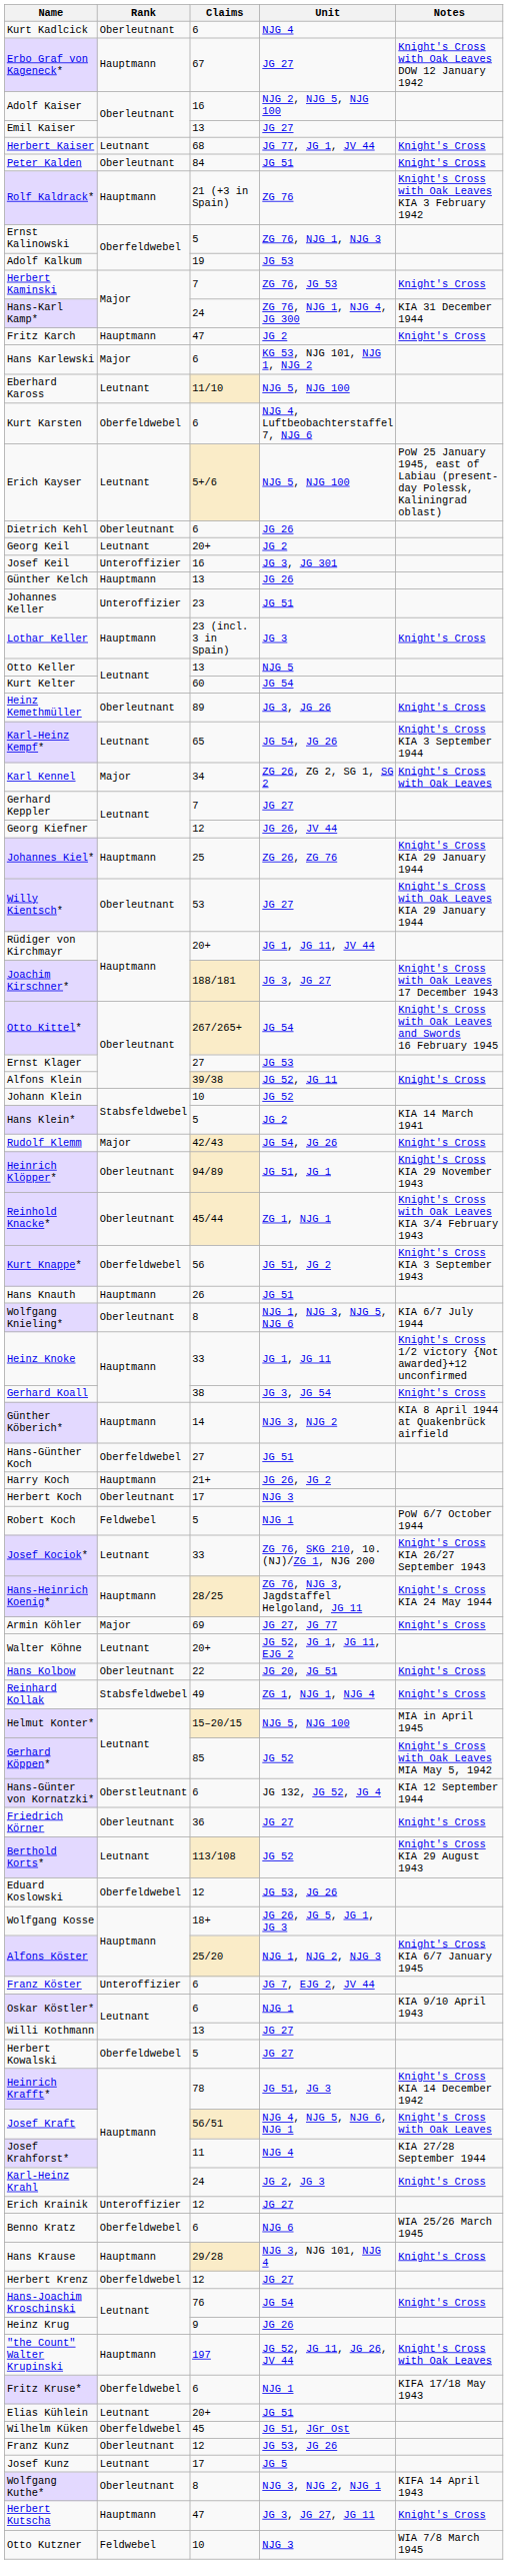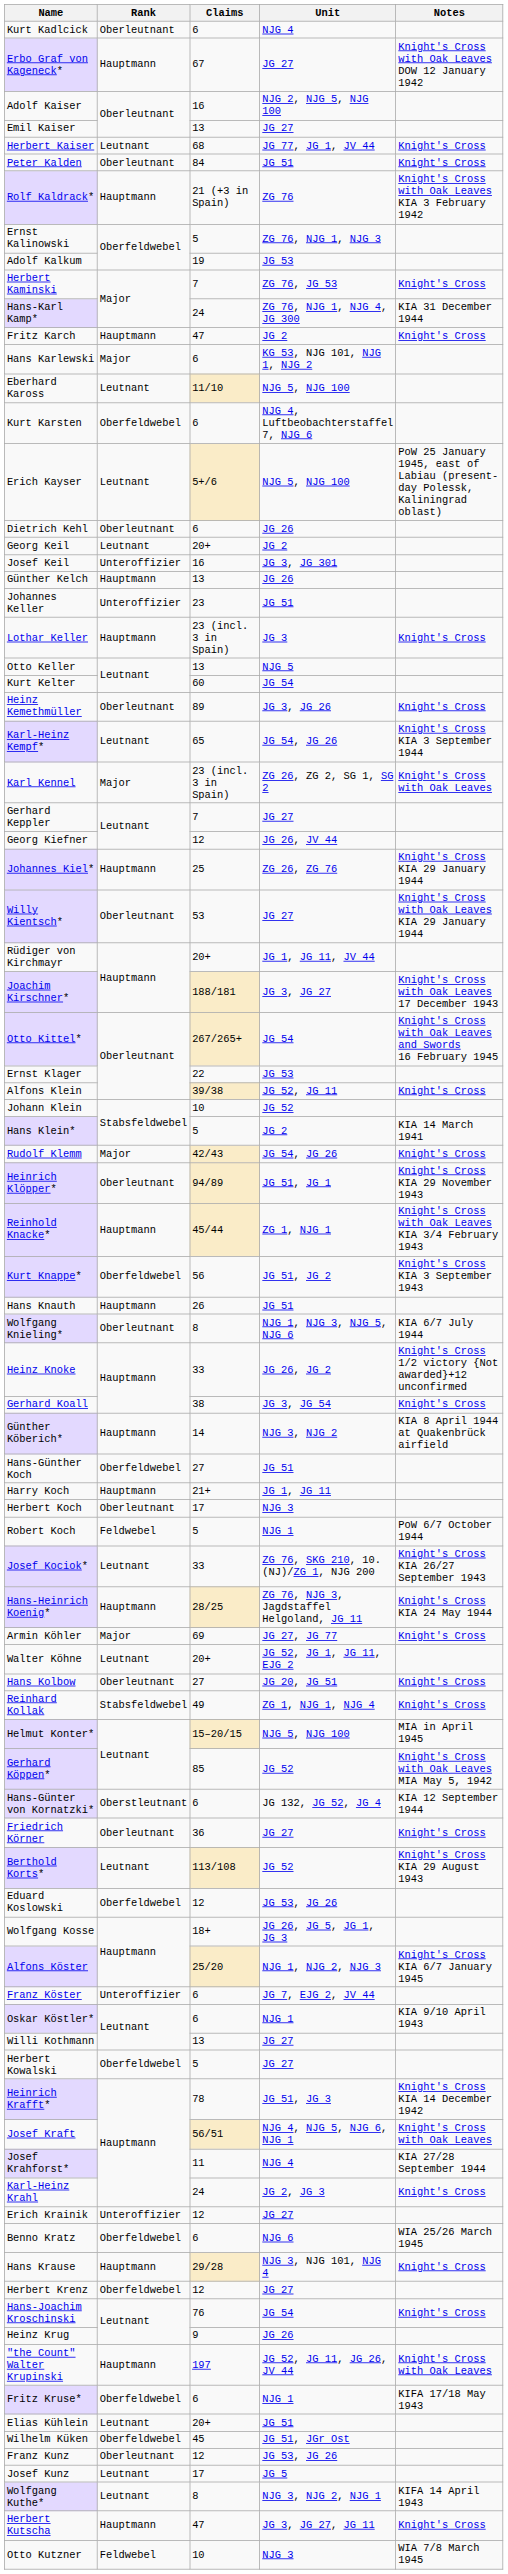 <table class="wikitable" style="width:100%;">
 <tr>
 <th width="22%">Name</th>
 <th width="8%">Rank</th>
 <th width="18%">Claims</th>
 <th width="22%">Unit</th>
 <th width="30%">Notes</th>
 </tr>
 <tr>
 <td>Kurt Kadlcick</td>
 <td>Oberleutnant</td>
 <td>6</td>
 <td><a href='#'>NJG 4</a></td>
 <td></td>
 </tr>
 <tr>
 <td style="background:#e3d9ff;" align="left"><a href='#'>Erbo Graf von Kageneck</a>*</td>
 <td>Hauptmann</td>
 <td>67</td>
 <td><a href='#'>JG 27</a></td>
 <td><a href='#'>Knight's Cross with Oak Leaves</a><br>DOW 12 January 1942</td>
 </tr>
 <tr>
 <td>Adolf Kaiser</td>
 <td rowspan="2">Oberleutnant</td>
 <td>16</td>
 <td><a href='#'>NJG 2</a>, <a href='#'>NJG 5</a>, <a href='#'>NJG 100</a></td>
 <td></td>
 </tr>
 <tr>
 <td>Emil Kaiser</td>
 <td>13</td>
 <td><a href='#'>JG 27</a></td>
 <td></td>
 </tr>
 <tr>
 <td><a href='#'>Herbert Kaiser</a></td>
 <td>Leutnant</td>
 <td>68</td>
 <td><a href='#'>JG 77</a>, <a href='#'>JG 1</a>, <a href='#'>JV 44</a></td>
 <td><a href='#'>Knight's Cross</a></td>
 </tr>
 <tr>
 <td><a href='#'>Peter Kalden</a></td>
 <td>Oberleutnant</td>
 <td>84</td>
 <td><a href='#'>JG 51</a></td>
 <td><a href='#'>Knight's Cross</a></td>
 </tr>
 <tr>
 <td style="background:#e3d9ff;" align="left"><a href='#'>Rolf Kaldrack</a>*</td>
 <td>Hauptmann</td>
 <td>21 (+3 in Spain)</td>
 <td><a href='#'>ZG 76</a></td>
 <td><a href='#'>Knight's Cross with Oak Leaves</a><br>KIA 3 February 1942</td>
 </tr>
 <tr>
 <td>Ernst Kalinowski</td>
 <td rowspan="2">Oberfeldwebel</td>
 <td>5</td>
 <td><a href='#'>ZG 76</a>, <a href='#'>NJG 1</a>, <a href='#'>NJG 3</a></td>
 <td></td>
 </tr>
 <tr>
 <td>Adolf Kalkum</td>
 <td>19</td>
 <td><a href='#'>JG 53</a></td>
 <td></td>
 </tr>
 <tr>
 <td><a href='#'>Herbert Kaminski</a></td>
 <td rowspan="2">Major</td>
 <td>7</td>
 <td><a href='#'>ZG 76</a>, <a href='#'>JG 53</a></td>
 <td><a href='#'>Knight's Cross</a></td>
 </tr>
 <tr>
 <td style="background:#e3d9ff;" align="left">Hans-Karl Kamp*</td>
 <td>24</td>
 <td><a href='#'>ZG 76</a>, <a href='#'>NJG 1</a>, <a href='#'>NJG 4</a>, <a href='#'>JG 300</a></td>
 <td>KIA 31 December 1944</td>
 </tr>
 <tr>
 <td>Fritz Karch</td>
 <td>Hauptmann</td>
 <td>47</td>
 <td><a href='#'>JG 2</a></td>
 <td><a href='#'>Knight's Cross</a></td>
 </tr>
 <tr>
 <td>Hans Karlewski</td>
 <td>Major</td>
 <td>6</td>
 <td><a href='#'>KG 53</a>, NJG 101, <a href='#'>NJG 1</a>, <a href='#'>NJG 2</a></td>
 <td></td>
 </tr>
 <tr>
 <td>Eberhard Kaross</td>
 <td>Leutnant</td>
 <td style="background:#faecc8" align="left">11/10</td>
 <td><a href='#'>NJG 5</a>, <a href='#'>NJG 100</a></td>
 <td></td>
 </tr>
 <tr>
 <td>Kurt Karsten</td>
 <td>Oberfeldwebel</td>
 <td>6</td>
 <td><a href='#'>NJG 4</a>, Luftbeobachterstaffel 7, <a href='#'>NJG 6</a></td>
 <td></td>
 </tr>
 <tr>
 <td>Erich Kayser</td>
 <td>Leutnant</td>
 <td style="background:#faecc8" align="left">5+/6</td>
 <td><a href='#'>NJG 5</a>, <a href='#'>NJG 100</a></td>
 <td>PoW 25 January 1945, east of Labiau (present-day Polessk, Kaliningrad oblast)</td>
 </tr>
 <tr>
 <td>Dietrich Kehl</td>
 <td>Oberleutnant</td>
 <td>6</td>
 <td><a href='#'>JG 26</a></td>
 <td></td>
 </tr>
 <tr>
 <td>Georg Keil</td>
 <td>Leutnant</td>
 <td>20+</td>
 <td><a href='#'>JG 2</a></td>
 <td></td>
 </tr>
 <tr>
 <td>Josef Keil</td>
 <td>Unteroffizier</td>
 <td>16</td>
 <td><a href='#'>JG 3</a>, <a href='#'>JG 301</a></td>
 <td></td>
 </tr>
 <tr>
 <td>Günther Kelch</td>
 <td>Hauptmann</td>
 <td>13</td>
 <td><a href='#'>JG 26</a></td>
 <td></td>
 </tr>
 <tr>
 <td>Johannes Keller</td>
 <td>Unteroffizier</td>
 <td>23</td>
 <td><a href='#'>JG 51</a></td>
 <td></td>
 </tr>
 <tr>
 <td><a href='#'>Lothar Keller</a></td>
 <td>Hauptmann</td>
 <td>23 (incl. 3 in Spain)</td>
 <td><a href='#'>JG 3</a></td>
 <td><a href='#'>Knight's Cross</a></td>
 </tr>
 <tr>
 <td>Otto Keller</td>
 <td rowspan="2">Leutnant</td>
 <td>13</td>
 <td><a href='#'>NJG 5</a></td>
 <td></td>
 </tr>
 <tr>
 <td>Kurt Kelter</td>
 <td>60</td>
 <td><a href='#'>JG 54</a></td>
 <td></td>
 </tr>
 <tr>
 <td><a href='#'>Heinz Kemethmüller</a></td>
 <td>Oberleutnant</td>
 <td>89</td>
 <td><a href='#'>JG 3</a>, <a href='#'>JG 26</a></td>
 <td><a href='#'>Knight's Cross</a></td>
 </tr>
 <tr>
 <td style="background:#e3d9ff;" align="left"><a href='#'>Karl-Heinz Kempf</a>*</td>
 <td>Leutnant</td>
 <td>65</td>
 <td><a href='#'>JG 54</a>, <a href='#'>JG 26</a></td>
 <td><a href='#'>Knight's Cross</a><br>KIA 3 September 1944</td>
 </tr>
 <tr>
 <td><a href='#'>Karl Kennel</a></td>
 <td>Major</td>
-<td>34</td>
+<td>23 (incl. 3 in Spain)</td>
 <td><a href='#'>ZG 26</a>, ZG 2, SG 1, <a href='#'>SG 2</a></td>
 <td><a href='#'>Knight's Cross with Oak Leaves</a></td>
 </tr>
 <tr>
 <td>Gerhard Keppler</td>
 <td rowspan="2">Leutnant</td>
 <td>7</td>
 <td><a href='#'>JG 27</a></td>
 <td></td>
 </tr>
 <tr>
 <td>Georg Kiefner</td>
 <td>12</td>
 <td><a href='#'>JG 26</a>, <a href='#'>JV 44</a></td>
 <td></td>
 </tr>
 <tr>
 <td style="background:#e3d9ff;" align="left"><a href='#'>Johannes Kiel</a>*</td>
 <td>Hauptmann</td>
 <td>25</td>
 <td><a href='#'>ZG 26</a>, <a href='#'>ZG 76</a></td>
 <td><a href='#'>Knight's Cross</a><br>KIA 29 January 1944</td>
 </tr>
 <tr>
 <td style="background:#e3d9ff;" align="left"><a href='#'>Willy Kientsch</a>*</td>
 <td>Oberleutnant</td>
 <td>53</td>
 <td><a href='#'>JG 27</a></td>
 <td><a href='#'>Knight's Cross with Oak Leaves</a><br>KIA 29 January 1944</td>
 </tr>
 <tr>
 <td>Rüdiger von Kirchmayr</td>
 <td rowspan="2">Hauptmann</td>
 <td>20+</td>
 <td><a href='#'>JG 1</a>, <a href='#'>JG 11</a>, <a href='#'>JV 44</a></td>
 <td></td>
 </tr>
 <tr>
 <td style="background:#e3d9ff;" align="left"><a href='#'>Joachim Kirschner</a>*</td>
 <td style="background:#faecc8" align="left">188/181</td>
 <td><a href='#'>JG 3</a>, <a href='#'>JG 27</a></td>
 <td><a href='#'>Knight's Cross with Oak Leaves</a><br>17 December 1943</td>
 </tr>
 <tr>
 <td style="background:#e3d9ff;" align="left"><a href='#'>Otto Kittel</a>*</td>
 <td rowspan="3">Oberleutnant</td>
 <td style="background:#faecc8" align="left">267/265+</td>
 <td><a href='#'>JG 54</a></td>
 <td><a href='#'>Knight's Cross with Oak Leaves and Swords</a><br>16 February 1945</td>
 </tr>
 <tr>
 <td>Ernst Klager</td>
-<td>27</td>
+<td>22</td>
 <td><a href='#'>JG 53</a></td>
 <td></td>
 </tr>
 <tr>
 <td>Alfons Klein</td>
 <td style="background:#faecc8" align="left">39/38</td>
 <td><a href='#'>JG 52</a>, <a href='#'>JG 11</a></td>
 <td><a href='#'>Knight's Cross</a></td>
 </tr>
 <tr>
 <td>Johann Klein</td>
 <td rowspan="2">Stabsfeldwebel</td>
 <td>10</td>
 <td><a href='#'>JG 52</a></td>
 <td></td>
 </tr>
 <tr>
 <td style="background:#e3d9ff;" align="left">Hans Klein*</td>
 <td>5</td>
 <td><a href='#'>JG 2</a></td>
 <td>KIA 14 March 1941</td>
 </tr>
 <tr>
 <td><a href='#'>Rudolf Klemm</a></td>
 <td>Major</td>
 <td style="background:#faecc8" align="left">42/43</td>
 <td><a href='#'>JG 54</a>, <a href='#'>JG 26</a></td>
 <td><a href='#'>Knight's Cross</a></td>
 </tr>
 <tr>
 <td style="background:#e3d9ff;" align="left"><a href='#'>Heinrich Klöpper</a>*</td>
 <td>Oberleutnant</td>
 <td style="background:#faecc8" align="left">94/89</td>
 <td><a href='#'>JG 51</a>, <a href='#'>JG 1</a></td>
 <td><a href='#'>Knight's Cross</a><br>KIA 29 November 1943</td>
 </tr>
 <tr>
 <td style="background:#e3d9ff;" align="left"><a href='#'>Reinhold Knacke</a>*</td>
-<td>Oberleutnant</td>
+<td>Hauptmann</td>
 <td style="background:#faecc8" align="left">45/44</td>
 <td><a href='#'>ZG 1</a>, <a href='#'>NJG 1</a></td>
 <td><a href='#'>Knight's Cross with Oak Leaves</a><br>KIA 3/4 February 1943</td>
 </tr>
 <tr>
 <td style="background:#e3d9ff;" align="left"><a href='#'>Kurt Knappe</a>*</td>
 <td>Oberfeldwebel</td>
 <td>56</td>
 <td><a href='#'>JG 51</a>, <a href='#'>JG 2</a></td>
 <td><a href='#'>Knight's Cross</a><br>KIA 3 September 1943</td>
 </tr>
 <tr>
 <td>Hans Knauth</td>
 <td>Hauptmann</td>
 <td>26</td>
 <td><a href='#'>JG 51</a></td>
 <td></td>
 </tr>
 <tr>
 <td style="background:#e3d9ff;" align="left">Wolfgang Knieling*</td>
 <td>Oberleutnant</td>
 <td>8</td>
 <td><a href='#'>NJG 1</a>, <a href='#'>NJG 3</a>, <a href='#'>NJG 5</a>, <a href='#'>NJG 6</a></td>
 <td>KIA 6/7 July 1944</td>
 </tr>
 <tr>
 <td><a href='#'>Heinz Knoke</a></td>
 <td rowspan="2">Hauptmann</td>
 <td>33</td>
-<td><a href='#'>JG 1</a>, <a href='#'>JG 11</a></td>
+<td><a href='#'>JG 26</a>, <a href='#'>JG 2</a></td>
 <td><a href='#'>Knight's Cross</a><br>1/2 victory {Not awarded}+12 unconfirmed</td>
 </tr>
 <tr>
 <td><a href='#'>Gerhard Koall</a></td>
 <td>38</td>
 <td><a href='#'>JG 3</a>, <a href='#'>JG 54</a></td>
 <td><a href='#'>Knight's Cross</a></td>
 </tr>
 <tr>
 <td style="background:#e3d9ff;" align="left">Günther Köberich*</td>
 <td>Hauptmann</td>
 <td>14</td>
 <td><a href='#'>NJG 3</a>, <a href='#'>NJG 2</a></td>
 <td>KIA 8 April 1944 at Quakenbrück airfield</td>
 </tr>
 <tr>
 <td>Hans-Günther Koch</td>
 <td>Oberfeldwebel</td>
 <td>27</td>
 <td><a href='#'>JG 51</a></td>
 <td></td>
 </tr>
 <tr>
 <td>Harry Koch</td>
 <td>Hauptmann</td>
 <td>21+</td>
-<td><a href='#'>JG 26</a>, <a href='#'>JG 2</a></td>
+<td><a href='#'>JG 1</a>, <a href='#'>JG 11</a></td>
 <td></td>
 </tr>
 <tr>
 <td>Herbert Koch</td>
 <td>Oberleutnant</td>
 <td>17</td>
 <td><a href='#'>NJG 3</a></td>
 <td></td>
 </tr>
 <tr>
 <td>Robert Koch</td>
 <td>Feldwebel</td>
 <td>5</td>
 <td><a href='#'>NJG 1</a></td>
 <td>PoW 6/7 October 1944</td>
 </tr>
 <tr>
 <td style="background:#e3d9ff;" align="left"><a href='#'>Josef Kociok</a>*</td>
 <td>Leutnant</td>
 <td>33</td>
 <td><a href='#'>ZG 76</a>, <a href='#'>SKG 210</a>, 10.(NJ)/<a href='#'>ZG 1</a>, NJG 200</td>
 <td><a href='#'>Knight's Cross</a><br>KIA 26/27 September 1943</td>
 </tr>
 <tr>
 <td style="background:#e3d9ff;" align="left"><a href='#'>Hans-Heinrich Koenig</a>*</td>
 <td>Hauptmann</td>
 <td style="background:#faecc8" align="left">28/25</td>
 <td><a href='#'>ZG 76</a>, <a href='#'>NJG 3</a>, Jagdstaffel Helgoland, <a href='#'>JG 11</a></td>
 <td><a href='#'>Knight's Cross</a><br>KIA 24 May 1944</td>
 </tr>
 <tr>
 <td>Armin Köhler</td>
 <td>Major</td>
 <td>69</td>
 <td><a href='#'>JG 27</a>, <a href='#'>JG 77</a></td>
 <td><a href='#'>Knight's Cross</a></td>
 </tr>
 <tr>
 <td>Walter Köhne</td>
 <td>Leutnant</td>
 <td>20+</td>
 <td><a href='#'>JG 52</a>, <a href='#'>JG 1</a>, <a href='#'>JG 11</a>, <a href='#'>EJG 2</a></td>
 <td></td>
 </tr>
 <tr>
 <td><a href='#'>Hans Kolbow</a></td>
 <td>Oberleutnant</td>
-<td>22</td>
+<td>27</td>
 <td><a href='#'>JG 20</a>, <a href='#'>JG 51</a></td>
 <td><a href='#'>Knight's Cross</a></td>
 </tr>
 <tr>
 <td><a href='#'>Reinhard Kollak</a></td>
 <td>Stabsfeldwebel</td>
 <td>49</td>
 <td><a href='#'>ZG 1</a>, <a href='#'>NJG 1</a>, <a href='#'>NJG 4</a></td>
 <td><a href='#'>Knight's Cross</a></td>
 </tr>
 <tr>
 <td style="background:#e3d9ff;" align="left">Helmut Konter*</td>
 <td rowspan="2">Leutnant</td>
 <td style="background:#faecc8" align="left">15–20/15</td>
 <td><a href='#'>NJG 5</a>, <a href='#'>NJG 100</a></td>
 <td>MIA in April 1945</td>
 </tr>
 <tr>
 <td style="background:#e3d9ff;" align="left"><a href='#'>Gerhard Köppen</a>*</td>
 <td>85</td>
 <td><a href='#'>JG 52</a></td>
 <td><a href='#'>Knight's Cross with Oak Leaves</a><br>MIA May 5, 1942</td>
 </tr>
 <tr>
 <td style="background:#e3d9ff;" align="left">Hans-Günter von Kornatzki*</td>
 <td>Oberstleutnant</td>
 <td>6</td>
 <td>JG 132, <a href='#'>JG 52</a>, <a href='#'>JG 4</a></td>
 <td>KIA 12 September 1944</td>
 </tr>
 <tr>
 <td><a href='#'>Friedrich Körner</a></td>
 <td>Oberleutnant</td>
 <td>36</td>
 <td><a href='#'>JG 27</a></td>
 <td><a href='#'>Knight's Cross</a></td>
 </tr>
 <tr>
 <td style="background:#e3d9ff;" align="left"><a href='#'>Berthold Korts</a>*</td>
 <td>Leutnant</td>
 <td style="background:#faecc8" align="left">113/108</td>
 <td><a href='#'>JG 52</a></td>
 <td><a href='#'>Knight's Cross</a><br>KIA 29 August 1943</td>
 </tr>
 <tr>
 <td>Eduard Koslowski</td>
 <td>Oberfeldwebel</td>
 <td>12</td>
 <td><a href='#'>JG 53</a>, <a href='#'>JG 26</a></td>
 <td></td>
 </tr>
 <tr>
 <td>Wolfgang Kosse</td>
 <td rowspan="2">Hauptmann</td>
 <td>18+</td>
 <td><a href='#'>JG 26</a>, <a href='#'>JG 5</a>, <a href='#'>JG 1</a>, <a href='#'>JG 3</a></td>
 <td></td>
 </tr>
 <tr>
 <td style="background:#e3d9ff;" align="left"><a href='#'>Alfons Köster</a></td>
 <td style="background:#faecc8" align="left">25/20</td>
 <td><a href='#'>NJG 1</a>, <a href='#'>NJG 2</a>, <a href='#'>NJG 3</a></td>
 <td><a href='#'>Knight's Cross</a><br>KIA 6/7 January 1945</td>
 </tr>
 <tr>
 <td><a href='#'>Franz Köster</a></td>
 <td>Unteroffizier</td>
 <td>6</td>
 <td><a href='#'>JG 7</a>, <a href='#'>EJG 2</a>, <a href='#'>JV 44</a></td>
 <td></td>
 </tr>
 <tr>
 <td style="background:#e3d9ff;" align="left">Oskar Köstler*</td>
 <td rowspan="2">Leutnant</td>
 <td>6</td>
 <td><a href='#'>NJG 1</a></td>
 <td>KIA 9/10 April 1943</td>
 </tr>
 <tr>
 <td>Willi Kothmann</td>
 <td>13</td>
 <td><a href='#'>JG 27</a></td>
 <td></td>
 </tr>
 <tr>
 <td>Herbert Kowalski</td>
 <td>Oberfeldwebel</td>
 <td>5</td>
 <td><a href='#'>JG 27</a></td>
 <td></td>
 </tr>
 <tr>
 <td style="background:#e3d9ff;" align="left"><a href='#'>Heinrich Krafft</a>*</td>
 <td rowspan="4">Hauptmann</td>
 <td>78</td>
 <td><a href='#'>JG 51</a>, <a href='#'>JG 3</a></td>
 <td><a href='#'>Knight's Cross</a><br>KIA 14 December 1942</td>
 </tr>
 <tr>
 <td><a href='#'>Josef Kraft</a></td>
 <td style="background:#faecc8" align="left">56/51</td>
 <td><a href='#'>NJG 4</a>, <a href='#'>NJG 5</a>, <a href='#'>NJG 6</a>, <a href='#'>NJG 1</a></td>
 <td><a href='#'>Knight's Cross with Oak Leaves</a></td>
 </tr>
 <tr>
 <td style="background:#e3d9ff;" align="left">Josef Krahforst*</td>
 <td>11</td>
 <td><a href='#'>NJG 4</a></td>
 <td>KIA 27/28 September 1944</td>
 </tr>
 <tr>
 <td><a href='#'>Karl-Heinz Krahl</a></td>
 <td>24</td>
 <td><a href='#'>JG 2</a>, <a href='#'>JG 3</a></td>
 <td><a href='#'>Knight's Cross</a></td>
 </tr>
 <tr>
 <td>Erich Krainik</td>
 <td>Unteroffizier</td>
 <td>12</td>
 <td><a href='#'>JG 27</a></td>
 <td></td>
 </tr>
 <tr>
 <td>Benno Kratz</td>
 <td>Oberfeldwebel</td>
 <td>6</td>
 <td><a href='#'>NJG 6</a></td>
 <td>WIA 25/26 March 1945</td>
 </tr>
 <tr>
 <td>Hans Krause</td>
 <td>Hauptmann</td>
 <td style="background:#faecc8" align="left">29/28</td>
 <td><a href='#'>NJG 3</a>, NJG 101, <a href='#'>NJG 4</a></td>
 <td><a href='#'>Knight's Cross</a></td>
 </tr>
 <tr>
 <td>Herbert Krenz</td>
 <td>Oberfeldwebel</td>
 <td>12</td>
 <td><a href='#'>JG 27</a></td>
 <td></td>
 </tr>
 <tr>
 <td><a href='#'>Hans-Joachim Kroschinski</a></td>
 <td rowspan="2">Leutnant</td>
 <td>76</td>
 <td><a href='#'>JG 54</a></td>
 <td><a href='#'>Knight's Cross</a></td>
 </tr>
 <tr>
 <td>Heinz Krug</td>
 <td>9</td>
 <td><a href='#'>JG 26</a></td>
 <td></td>
 </tr>
 <tr>
 <td><a href='#'>"the Count" Walter Krupinski</a></td>
 <td>Hauptmann</td>
 <td><a href='#'>197</a></td>
 <td><a href='#'>JG 52</a>, <a href='#'>JG 11</a>, <a href='#'>JG 26</a>, <a href='#'>JV 44</a></td>
 <td><a href='#'>Knight's Cross with Oak Leaves</a></td>
 </tr>
 <tr>
 <td style="background:#e3d9ff;" align="left">Fritz Kruse*</td>
 <td>Oberfeldwebel</td>
 <td>6</td>
 <td><a href='#'>NJG 1</a></td>
 <td>KIFA 17/18 May 1943</td>
 </tr>
 <tr>
 <td>Elias Kühlein</td>
 <td>Leutnant</td>
 <td>20+</td>
 <td><a href='#'>JG 51</a></td>
 <td></td>
 </tr>
 <tr>
 <td>Wilhelm Küken</td>
 <td>Oberfeldwebel</td>
 <td>45</td>
 <td><a href='#'>JG 51</a>, <a href='#'>JGr Ost</a></td>
 <td></td>
 </tr>
 <tr>
 <td>Franz Kunz</td>
 <td>Oberleutnant</td>
 <td>12</td>
 <td><a href='#'>JG 53</a>, <a href='#'>JG 26</a></td>
 <td></td>
 </tr>
 <tr>
 <td>Josef Kunz</td>
 <td>Leutnant</td>
 <td>17</td>
 <td><a href='#'>JG 5</a></td>
 <td></td>
 </tr>
 <tr>
 <td style="background:#e3d9ff;" align="left">Wolfgang Kuthe*</td>
-<td>Oberleutnant</td>
+<td>Leutnant</td>
 <td>8</td>
 <td><a href='#'>NJG 3</a>, <a href='#'>NJG 2</a>, <a href='#'>NJG 1</a></td>
 <td>KIFA 14 April 1943</td>
 </tr>
 <tr>
 <td><a href='#'>Herbert Kutscha</a></td>
 <td>Hauptmann</td>
 <td>47</td>
 <td><a href='#'>JG 3</a>, <a href='#'>JG 27</a>, <a href='#'>JG 11</a></td>
 <td><a href='#'>Knight's Cross</a></td>
 </tr>
 <tr>
 <td>Otto Kutzner</td>
 <td>Feldwebel</td>
 <td>10</td>
 <td><a href='#'>NJG 3</a></td>
 <td>WIA 7/8 March 1945</td>
 </tr>
 </table>
